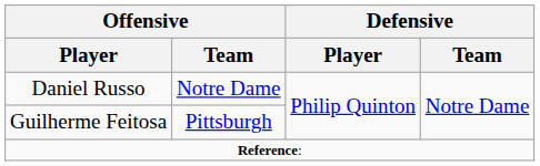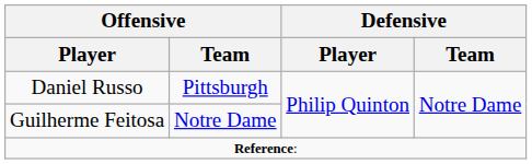 <table class="wikitable" style="text-align: center;">
 <tr>
 <th colspan="2">Offensive</th>
 <th colspan="2">Defensive</th>
 </tr>
 <tr>
 <th>Player</th>
 <th>Team</th>
 <th>Player</th>
 <th>Team</th>
 </tr>
 <tr>
 <td>Daniel Russo</td>
-<td><a href='#'>Notre Dame</a></td>
+<td><a href='#'>Pittsburgh</a></td>
 <td rowspan=2><a href='#'>Philip Quinton</a></td>
 <td rowspan=2><a href='#'>Notre Dame</a></td>
 </tr>
 <tr>
 <td>Guilherme Feitosa</td>
-<td><a href='#'>Pittsburgh</a></td>
+<td><a href='#'>Notre Dame</a></td>
 </tr>
 <tr>
 <td colspan="4"  style="font-size:8pt; text-align:center;"><strong>Reference</strong>:</td>
 </tr>
 </table>
